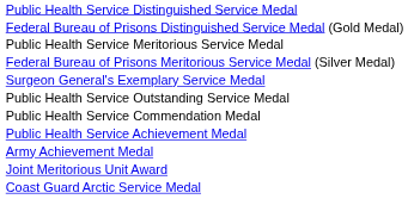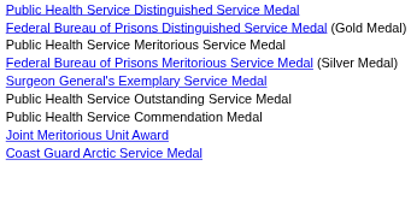 <table>
 <tr>
 <td></td>
 <td><a href='#'>Public Health Service Distinguished Service Medal</a></td>
 </tr>
 <tr>
 <td></td>
 <td><a href='#'>Federal Bureau of Prisons Distinguished Service Medal</a> (Gold Medal)</td>
 </tr>
 <tr>
 <td></td>
 <td>Public Health Service Meritorious Service Medal</td>
 </tr>
 <tr>
 <td></td>
 <td><a href='#'>Federal Bureau of Prisons Meritorious Service Medal</a> (Silver Medal)</td>
 </tr>
 <tr>
 <td></td>
 <td><a href='#'>Surgeon General's Exemplary Service Medal</a></td>
 </tr>
 <tr>
 <td></td>
 <td>Public Health Service Outstanding Service Medal</td>
 </tr>
 <tr>
 <td></td>
 <td>Public Health Service Commendation Medal</td>
 </tr>
 <tr>
 <td></td>
-<td><a href='#'>Public Health Service Achievement Medal</a></td>
-</tr>
-<tr>
-<td></td>
-<td><a href='#'>Army Achievement Medal</a></td>
-</tr>
-<tr>
-<td></td>
 <td><a href='#'>Joint Meritorious Unit Award</a></td>
 </tr>
 <tr>
 <td></td>
 <td><a href='#'>Coast Guard Arctic Service Medal</a></td>
 </tr>
 </table>
